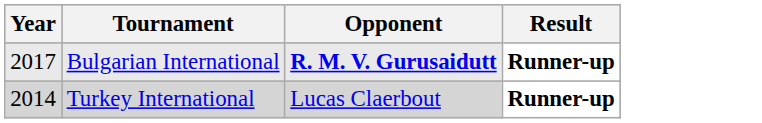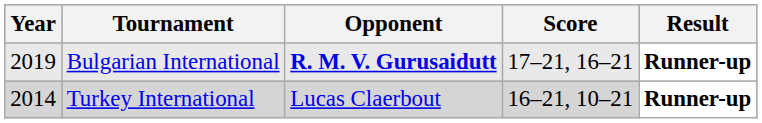 <table class="sortable wikitable" style="font-size: 90%;">
 <tr>
 <th>Year</th>
 <th>Tournament</th>
 <th>Opponent</th>
+<th>Score</th>
 <th>Result</th>
 </tr>
 <tr style="background:#E9E9E9">
-<td align="center">2017</td>
+<td align="center">2019</td>
 <td align="left"><a href='#'>Bulgarian International</a></td>
 <td align="left"><strong> <a href='#'>R. M. V. Gurusaidutt</a></strong></td>
+<td align="left">17–21, 16–21</td>
 <td style="text-align:left; background:white"> <strong>Runner-up</strong></td>
 </tr>
 <tr style="background:#D5D5D5">
 <td align="center">2014</td>
 <td align="left"><a href='#'>Turkey International</a></td>
 <td align="left"> <a href='#'>Lucas Claerbout</a></td>
+<td align="left">16–21, 10–21</td>
 <td style="text-align:left; background:white"> <strong>Runner-up</strong></td>
 </tr>
 </table>
